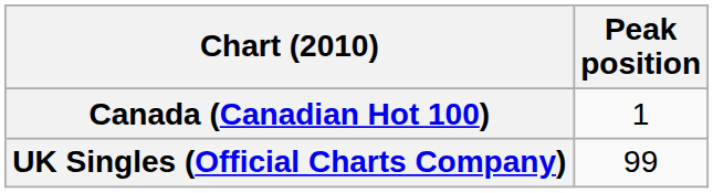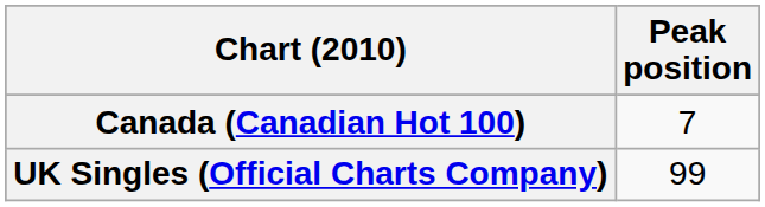 <table class="wikitable sortable plainrowheaders">
 <tr>
 <th scope="col">Chart (2010)</th>
 <th scope="col">Peak<br>position</th>
 </tr>
 <tr>
 <th scope="row">Canada (<a href='#'>Canadian Hot 100</a>)</th>
-<td style="text-align:center;">1</td>
+<td style="text-align:center;">7</td>
 </tr>
 <tr>
 <th scope="row">UK Singles (<a href='#'>Official Charts Company</a>)</th>
 <td style="text-align:center;">99</td>
 </tr>
 </table>
